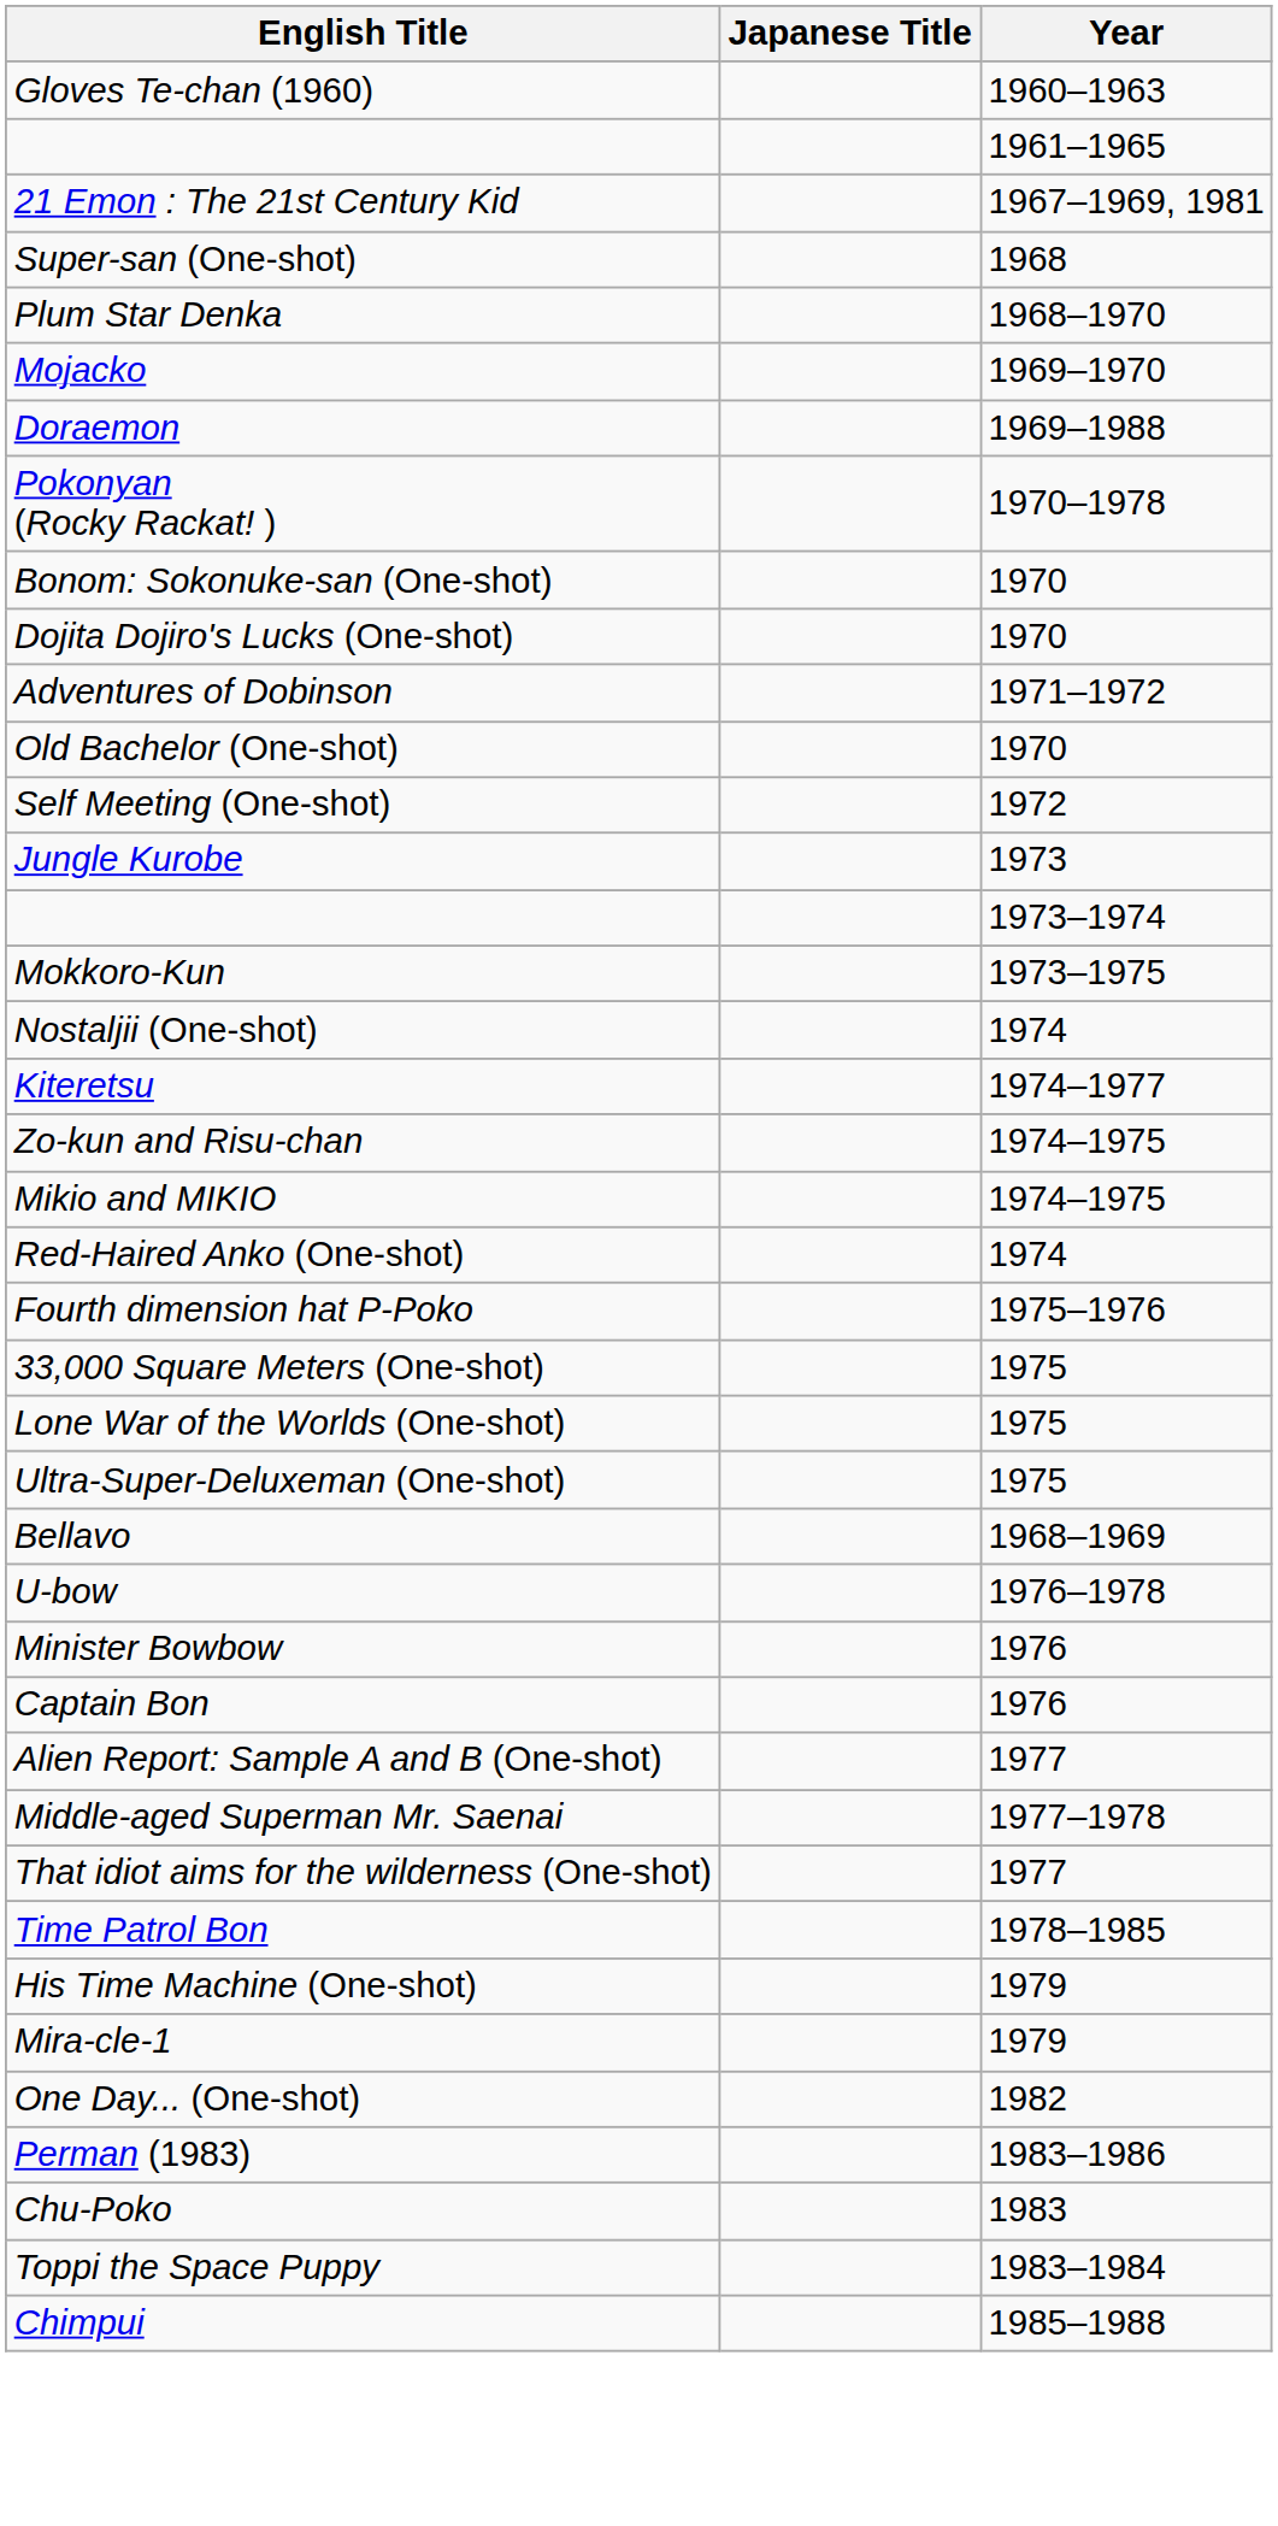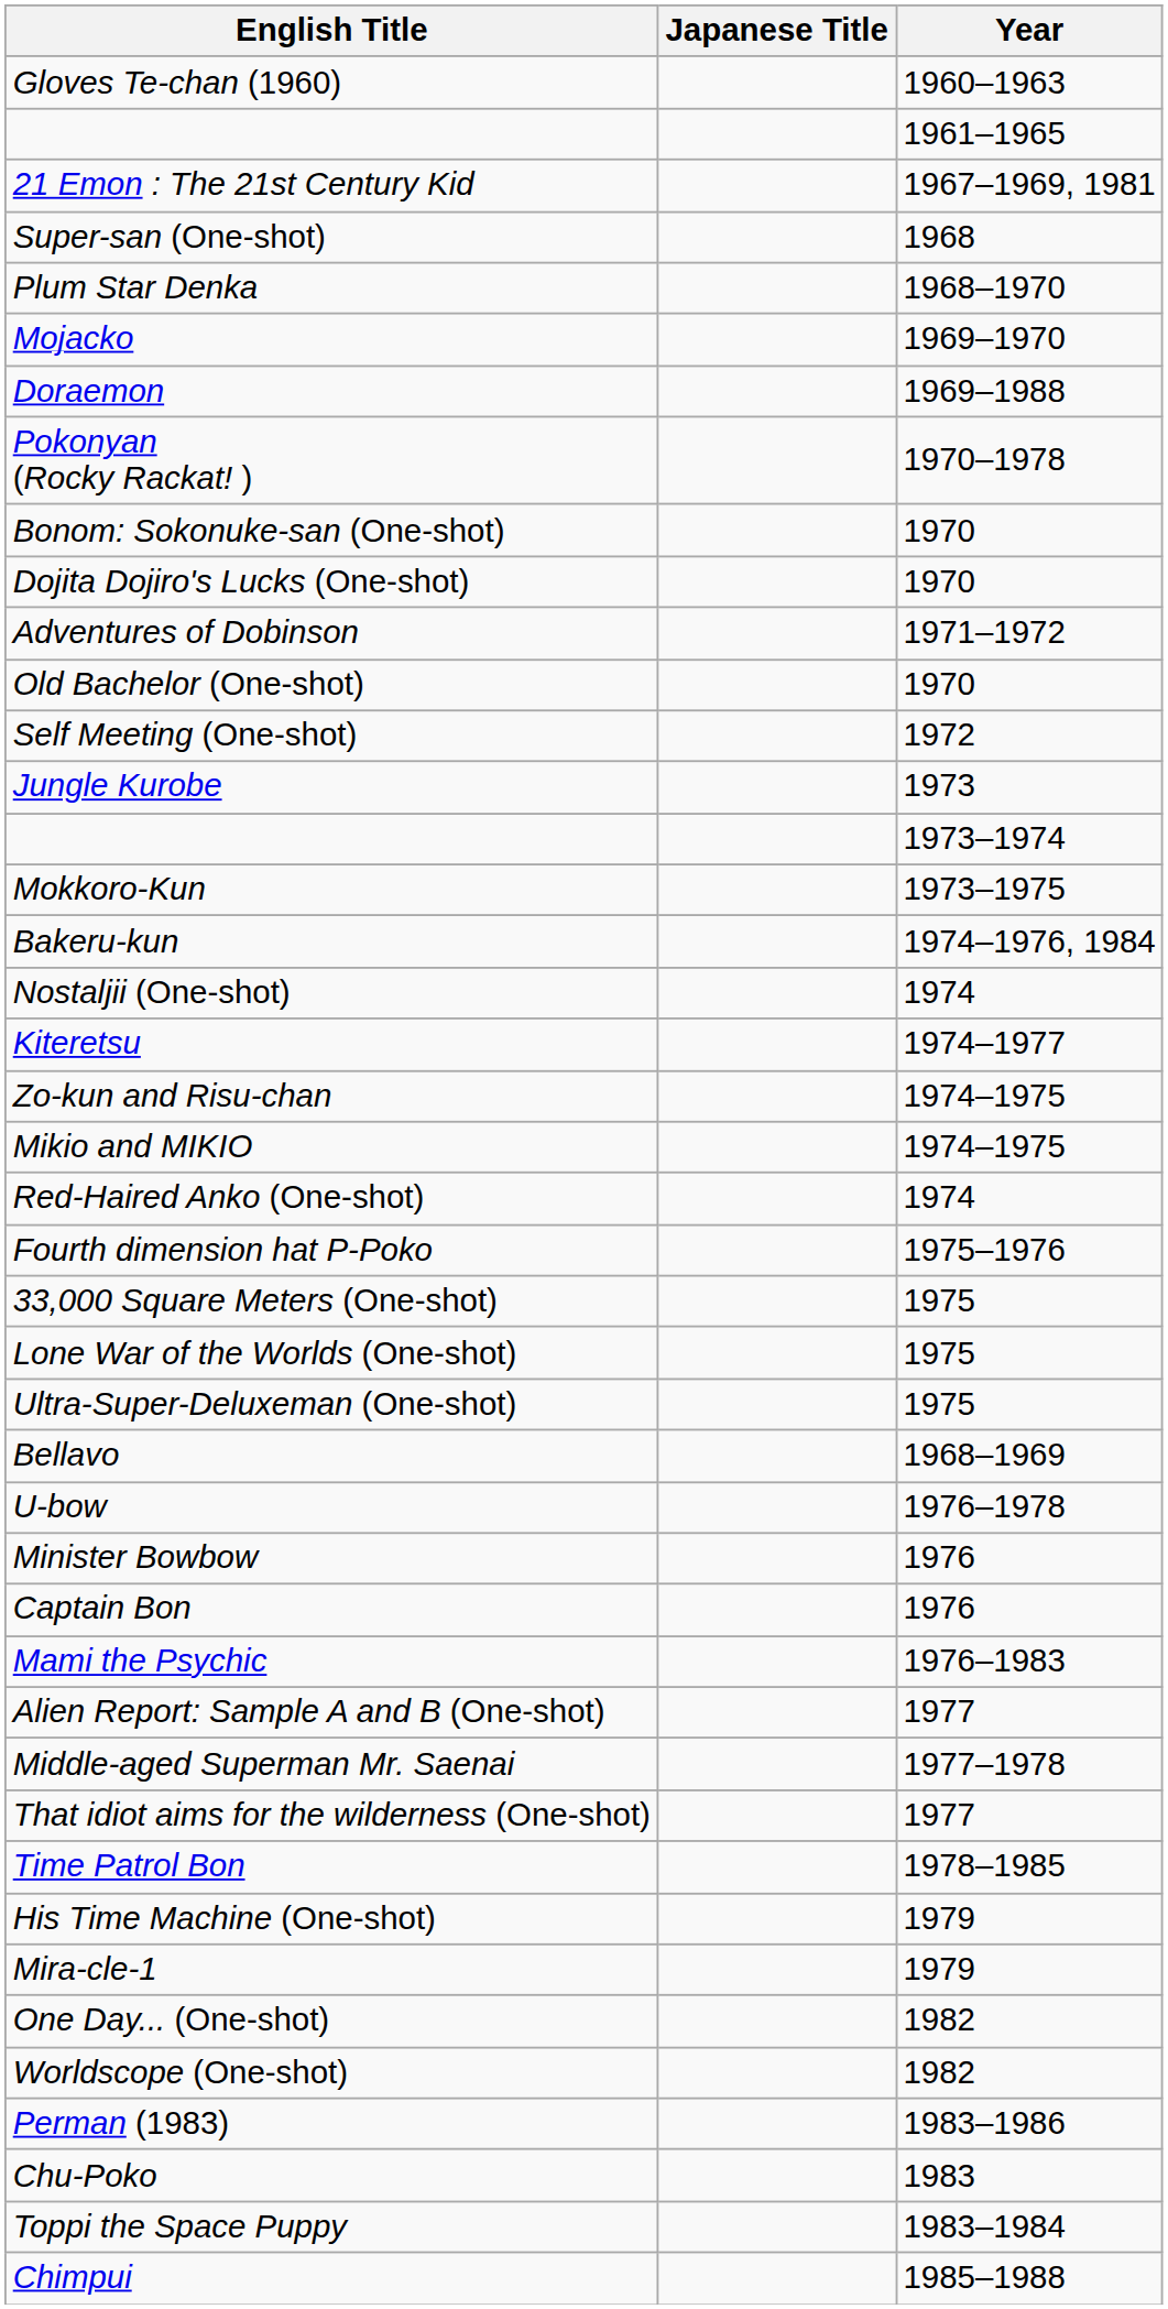 <table class="wikitable sortable">
 <tr>
 <th>English Title </th>
 <th>Japanese Title</th>
 <th>Year</th>
 </tr>
 <tr>
 <td><em>Gloves Te-chan</em>  (1960)</td>
 <td></td>
 <td>1960–1963</td>
 </tr>
 <tr>
 <td><em></em> </td>
 <td></td>
 <td>1961–1965</td>
 </tr>
 <tr>
 <td><em><a href='#'>21 Emon</a> : The 21st Century Kid</em></td>
 <td></td>
 <td>1967–1969, 1981</td>
 </tr>
 <tr>
 <td><em>Super-san</em> (One-shot)</td>
 <td></td>
 <td>1968</td>
 </tr>
 <tr>
 <td><em>Plum Star Denka</em> </td>
 <td></td>
 <td>1968–1970</td>
 </tr>
 <tr>
 <td><em><a href='#'>Mojacko</a></em></td>
 <td></td>
 <td>1969–1970</td>
 </tr>
 <tr>
 <td><em><a href='#'>Doraemon</a></em></td>
 <td></td>
 <td>1969–1988</td>
 </tr>
 <tr>
 <td><em><a href='#'>Pokonyan</a></em><br>(<em>Rocky Rackat!</em> )</td>
 <td></td>
 <td>1970–1978</td>
 </tr>
 <tr>
 <td><em>Bonom: Sokonuke-san</em>  (One-shot)</td>
 <td></td>
 <td>1970</td>
 </tr>
 <tr>
 <td><em>Dojita Dojiro's Lucks</em> (One-shot)</td>
 <td></td>
 <td>1970</td>
 </tr>
 <tr>
 <td><em>Adventures of Dobinson</em></td>
 <td></td>
 <td>1971–1972</td>
 </tr>
 <tr>
 <td><em>Old Bachelor</em> (One-shot)</td>
 <td></td>
 <td>1970</td>
 </tr>
 <tr>
 <td><em>Self Meeting</em> (One-shot)</td>
 <td></td>
 <td>1972</td>
 </tr>
 <tr>
 <td><em><a href='#'>Jungle Kurobe</a></em></td>
 <td></td>
 <td>1973</td>
 </tr>
 <tr>
 <td><em></em></td>
 <td></td>
 <td>1973–1974</td>
 </tr>
 <tr>
 <td><em>Mokkoro-Kun</em></td>
 <td></td>
 <td>1973–1975</td>
 </tr>
 <tr>
+<td><em>Bakeru-kun</em></td>
+<td></td>
+<td>1974–1976, 1984</td>
+</tr>
+<tr>
 <td><em>Nostaljii</em> (One-shot)</td>
 <td></td>
 <td>1974</td>
 </tr>
 <tr>
 <td><em><a href='#'>Kiteretsu</a></em></td>
 <td></td>
 <td>1974–1977</td>
 </tr>
 <tr>
 <td><em>Zo-kun and Risu-chan</em></td>
 <td></td>
 <td>1974–1975</td>
 </tr>
 <tr>
 <td><em>Mikio and MIKIO</em></td>
 <td></td>
 <td>1974–1975</td>
 </tr>
 <tr>
 <td><em>Red-Haired Anko</em> (One-shot)</td>
 <td></td>
 <td>1974</td>
 </tr>
 <tr>
 <td><em>Fourth dimension hat P-Poko</em> </td>
 <td></td>
 <td>1975–1976</td>
 </tr>
 <tr>
 <td><em>33,000 Square Meters</em> (One-shot)</td>
 <td></td>
 <td>1975</td>
 </tr>
 <tr>
 <td><em>Lone War of the Worlds</em> (One-shot)</td>
 <td></td>
 <td>1975</td>
 </tr>
 <tr>
 <td><em>Ultra-Super-Deluxeman</em> (One-shot)</td>
 <td></td>
 <td>1975</td>
 </tr>
 <tr>
 <td><em>Bellavo</em></td>
 <td></td>
 <td>1968–1969</td>
 </tr>
 <tr>
 <td><em>U-bow</em></td>
 <td></td>
 <td>1976–1978</td>
 </tr>
 <tr>
 <td><em>Minister Bowbow</em></td>
 <td></td>
 <td>1976</td>
 </tr>
 <tr>
 <td><em>Captain Bon</em></td>
 <td></td>
 <td>1976</td>
 </tr>
 <tr>
+<td><em><a href='#'>Mami the Psychic</a></em></td>
+<td></td>
+<td>1976–1983</td>
+</tr>
+<tr>
 <td><em>Alien Report: Sample A and B</em> (One-shot)</td>
 <td></td>
 <td>1977</td>
 </tr>
 <tr>
 <td><em>Middle-aged Superman Mr. Saenai</em></td>
 <td></td>
 <td>1977–1978</td>
 </tr>
 <tr>
 <td><em>That idiot aims for the wilderness</em> (One-shot)</td>
 <td></td>
 <td>1977</td>
 </tr>
 <tr>
 <td><em><a href='#'>Time Patrol Bon</a></em></td>
 <td></td>
 <td>1978–1985</td>
 </tr>
 <tr>
 <td><em>His Time Machine</em> (One-shot)</td>
 <td></td>
 <td>1979</td>
 </tr>
 <tr>
 <td><em>Mira-cle-1</em></td>
 <td></td>
 <td>1979</td>
 </tr>
 <tr>
 <td><em>One Day...</em> (One-shot)</td>
 <td></td>
 <td>1982</td>
 </tr>
 <tr>
+<td><em>Worldscope</em> (One-shot)</td>
+<td></td>
+<td>1982</td>
+</tr>
+<tr>
 <td><em><a href='#'>Perman</a></em> (1983)</td>
 <td></td>
 <td>1983–1986</td>
 </tr>
 <tr>
 <td><em>Chu-Poko</em></td>
 <td></td>
 <td>1983</td>
 </tr>
 <tr>
 <td><em>Toppi the Space Puppy</em></td>
 <td></td>
 <td>1983–1984</td>
 </tr>
 <tr>
 <td><em><a href='#'>Chimpui</a></em></td>
 <td></td>
 <td>1985–1988</td>
 </tr>
 </table>
